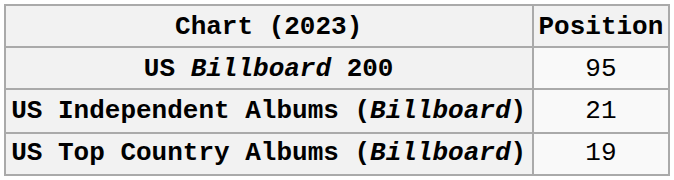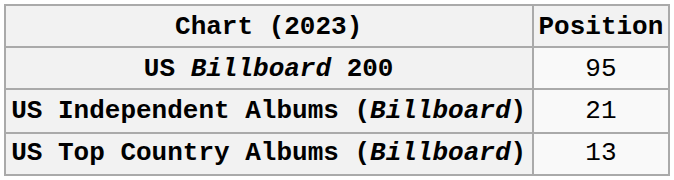 <table class="wikitable sortable plainrowheaders" style="text-align:center">
 <tr>
 <th scope="col">Chart (2023)</th>
 <th scope="col">Position</th>
 </tr>
 <tr>
 <th scope="row">US <em>Billboard</em> 200</th>
 <td>95</td>
 </tr>
 <tr>
 <th scope="row">US Independent Albums (<em>Billboard</em>)</th>
 <td>21</td>
 </tr>
 <tr>
 <th scope="row">US Top Country Albums (<em>Billboard</em>)</th>
-<td>19</td>
+<td>13</td>
 </tr>
 </table>
